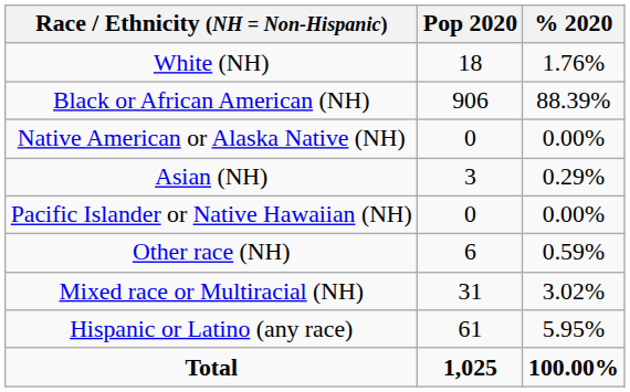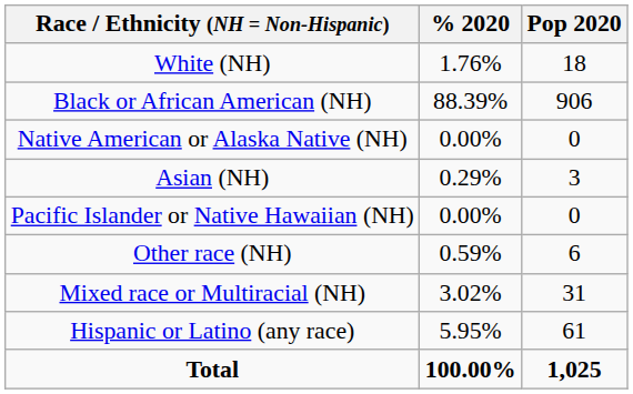 <table class="wikitable" style="text-align:center;">
 <tr>
 <th>Race / Ethnicity <small>(<em>NH = Non-Hispanic</em>)</small></th>
+<th>% 2020</th>
 <th>Pop 2020</th>
-<th>% 2020</th>
 </tr>
 <tr>
 <td><a href='#'>White</a> (NH)</td>
+<td>1.76%</td>
 <td>18</td>
-<td>1.76%</td>
 </tr>
 <tr>
 <td><a href='#'>Black or African American</a> (NH)</td>
+<td>88.39%</td>
 <td>906</td>
-<td>88.39%</td>
 </tr>
 <tr>
 <td><a href='#'>Native American</a> or <a href='#'>Alaska Native</a> (NH)</td>
+<td>0.00%</td>
 <td>0</td>
-<td>0.00%</td>
 </tr>
 <tr>
 <td><a href='#'>Asian</a> (NH)</td>
+<td>0.29%</td>
 <td>3</td>
-<td>0.29%</td>
 </tr>
 <tr>
 <td><a href='#'>Pacific Islander</a> or <a href='#'>Native Hawaiian</a> (NH)</td>
+<td>0.00%</td>
 <td>0</td>
-<td>0.00%</td>
 </tr>
 <tr>
 <td><a href='#'>Other race</a> (NH)</td>
+<td>0.59%</td>
 <td>6</td>
-<td>0.59%</td>
 </tr>
 <tr>
 <td><a href='#'>Mixed race or Multiracial</a> (NH)</td>
+<td>3.02%</td>
 <td>31</td>
-<td>3.02%</td>
 </tr>
 <tr>
 <td><a href='#'>Hispanic or Latino</a> (any race)</td>
+<td>5.95%</td>
 <td>61</td>
-<td>5.95%</td>
 </tr>
 <tr>
 <td><strong>Total</strong></td>
+<td><strong>100.00%</strong></td>
 <td><strong>1,025</strong></td>
-<td><strong>100.00%</strong></td>
 </tr>
 </table>
